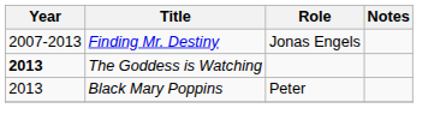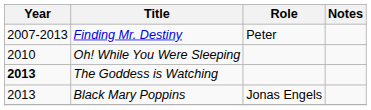 <table class="wikitable sortable">
 <tr>
 <th>Year</th>
 <th>Title</th>
 <th>Role</th>
 <th class="unsortable">Notes</th>
 </tr>
 <tr>
 <td>2007-2013</td>
 <td><em><a href='#'>Finding Mr. Destiny</a></em></td>
-<td>Jonas Engels</td>
+<td>Peter</td>
+<td></td>
+</tr>
+<tr>
+<td>2010</td>
+<td><em>Oh! While You Were Sleeping</em></td>
+<td></td>
 <td></td>
 </tr>
 <tr>
 <td><strong>2013</strong></td>
 <td><em>The Goddess is Watching</em></td>
 <td></td>
 <td></td>
 </tr>
 <tr>
 <td>2013</td>
 <td><em>Black Mary Poppins</em></td>
-<td>Peter</td>
+<td>Jonas Engels</td>
 <td></td>
 </tr>
 <tr>
 </tr>
 </table>
